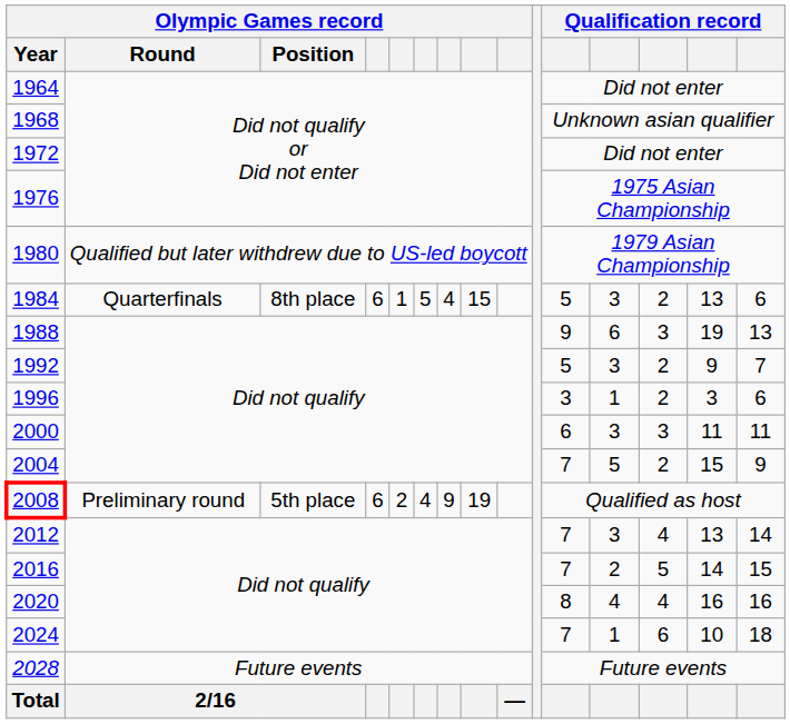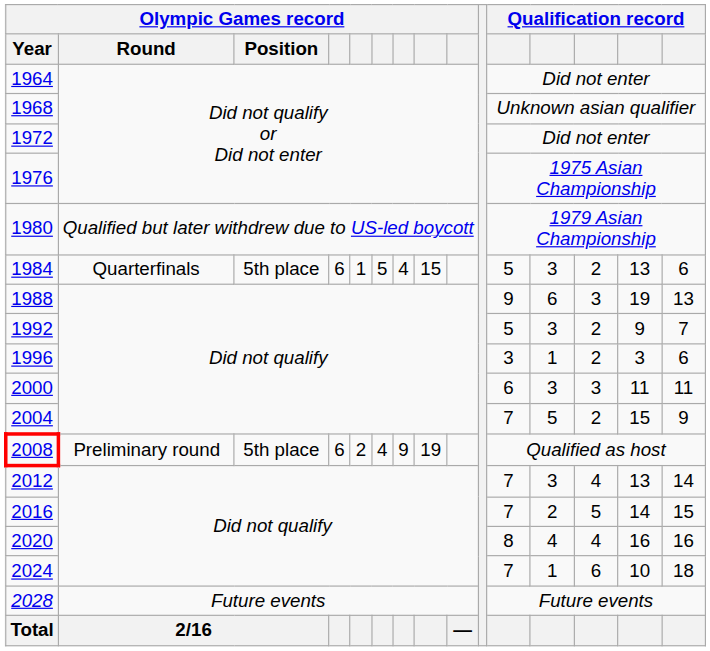 <table class="wikitable" style="text-align:center">
 <tr>
 <th colspan=9><a href='#'>Olympic Games record</a></th>
 <th rowspan=21></th>
 <th colspan=5><a href='#'>Qualification record</a></th>
 </tr>
 <tr>
 <th>Year</th>
 <th>Round</th>
 <th>Position</th>
 <th></th>
 <th></th>
 <th></th>
 <th></th>
 <th></th>
 <th></th>
 <th width=30></th>
 <th width=30></th>
 <th width=30></th>
 <th width=30></th>
 <th width=30></th>
 </tr>
 <tr>
 <td> <a href='#'>1964</a></td>
 <td colspan=8 rowspan=4><em>Did not qualify<br>or<br>Did not enter</em></td>
 <td colspan=5><em>Did not enter</em></td>
 </tr>
 <tr>
 <td> <a href='#'>1968</a></td>
 <td colspan=5><em>Unknown asian qualifier</em></td>
 </tr>
 <tr>
 <td> <a href='#'>1972</a></td>
 <td colspan=5><em>Did not enter</em></td>
 </tr>
 <tr>
 <td> <a href='#'>1976</a></td>
 <td colspan=5><em><a href='#'>1975 Asian Championship</a></em></td>
 </tr>
 <tr>
 <td> <a href='#'>1980</a></td>
 <td colspan=8><em>Qualified but later withdrew due to <a href='#'>US-led boycott</a></em></td>
 <td colspan=5><em><a href='#'>1979 Asian Championship</a></em></td>
 </tr>
 <tr>
 <td> <a href='#'>1984</a></td>
 <td>Quarterfinals</td>
-<td>8th place</td>
+<td>5th place</td>
 <td>6</td>
 <td>1</td>
 <td>5</td>
 <td>4</td>
 <td>15</td>
 <td></td>
 <td>5</td>
 <td>3</td>
 <td>2</td>
 <td>13</td>
 <td>6</td>
 </tr>
 <tr>
 <td> <a href='#'>1988</a></td>
 <td colspan=8 rowspan=5><em>Did not qualify</em></td>
 <td>9</td>
 <td>6</td>
 <td>3</td>
 <td>19</td>
 <td>13</td>
 </tr>
 <tr>
 <td> <a href='#'>1992</a></td>
 <td>5</td>
 <td>3</td>
 <td>2</td>
 <td>9</td>
 <td>7</td>
 </tr>
 <tr>
 <td> <a href='#'>1996</a></td>
 <td>3</td>
 <td>1</td>
 <td>2</td>
 <td>3</td>
 <td>6</td>
 </tr>
 <tr>
 <td> <a href='#'>2000</a></td>
 <td>6</td>
 <td>3</td>
 <td>3</td>
 <td>11</td>
 <td>11</td>
 </tr>
 <tr>
 <td> <a href='#'>2004</a></td>
 <td>7</td>
 <td>5</td>
 <td>2</td>
 <td>15</td>
 <td>9</td>
 </tr>
 <tr>
 <td style="border:3px solid red"> <a href='#'>2008</a></td>
 <td>Preliminary round</td>
 <td>5th place</td>
 <td>6</td>
 <td>2</td>
 <td>4</td>
 <td>9</td>
 <td>19</td>
 <td></td>
 <td colspan=5><em>Qualified as host</em></td>
 </tr>
 <tr>
 <td> <a href='#'>2012</a></td>
 <td colspan=9 rowspan=4><em>Did not qualify</em></td>
 <td>7</td>
 <td>3</td>
 <td>4</td>
 <td>13</td>
 <td>14</td>
 </tr>
 <tr>
 <td> <a href='#'>2016</a></td>
 <td>7</td>
 <td>2</td>
 <td>5</td>
 <td>14</td>
 <td>15</td>
 </tr>
 <tr>
 <td> <a href='#'>2020</a></td>
 <td>8</td>
 <td>4</td>
 <td>4</td>
 <td>16</td>
 <td>16</td>
 </tr>
 <tr>
 <td> <a href='#'>2024</a></td>
 <td>7</td>
 <td>1</td>
 <td>6</td>
 <td>10</td>
 <td>18</td>
 </tr>
 <tr>
 <td> <em><a href='#'>2028</a></em></td>
 <td colspan=8><em>Future events</em></td>
 <td colspan=5><em>Future events</em><br></td>
 </tr>
 <tr>
 <th>Total</th>
 <th colspan=2>2/16</th>
 <th></th>
 <th></th>
 <th></th>
 <th></th>
 <th></th>
 <th>—</th>
 <th></th>
 <th></th>
 <th></th>
 <th></th>
 <th></th>
 </tr>
 </table>
